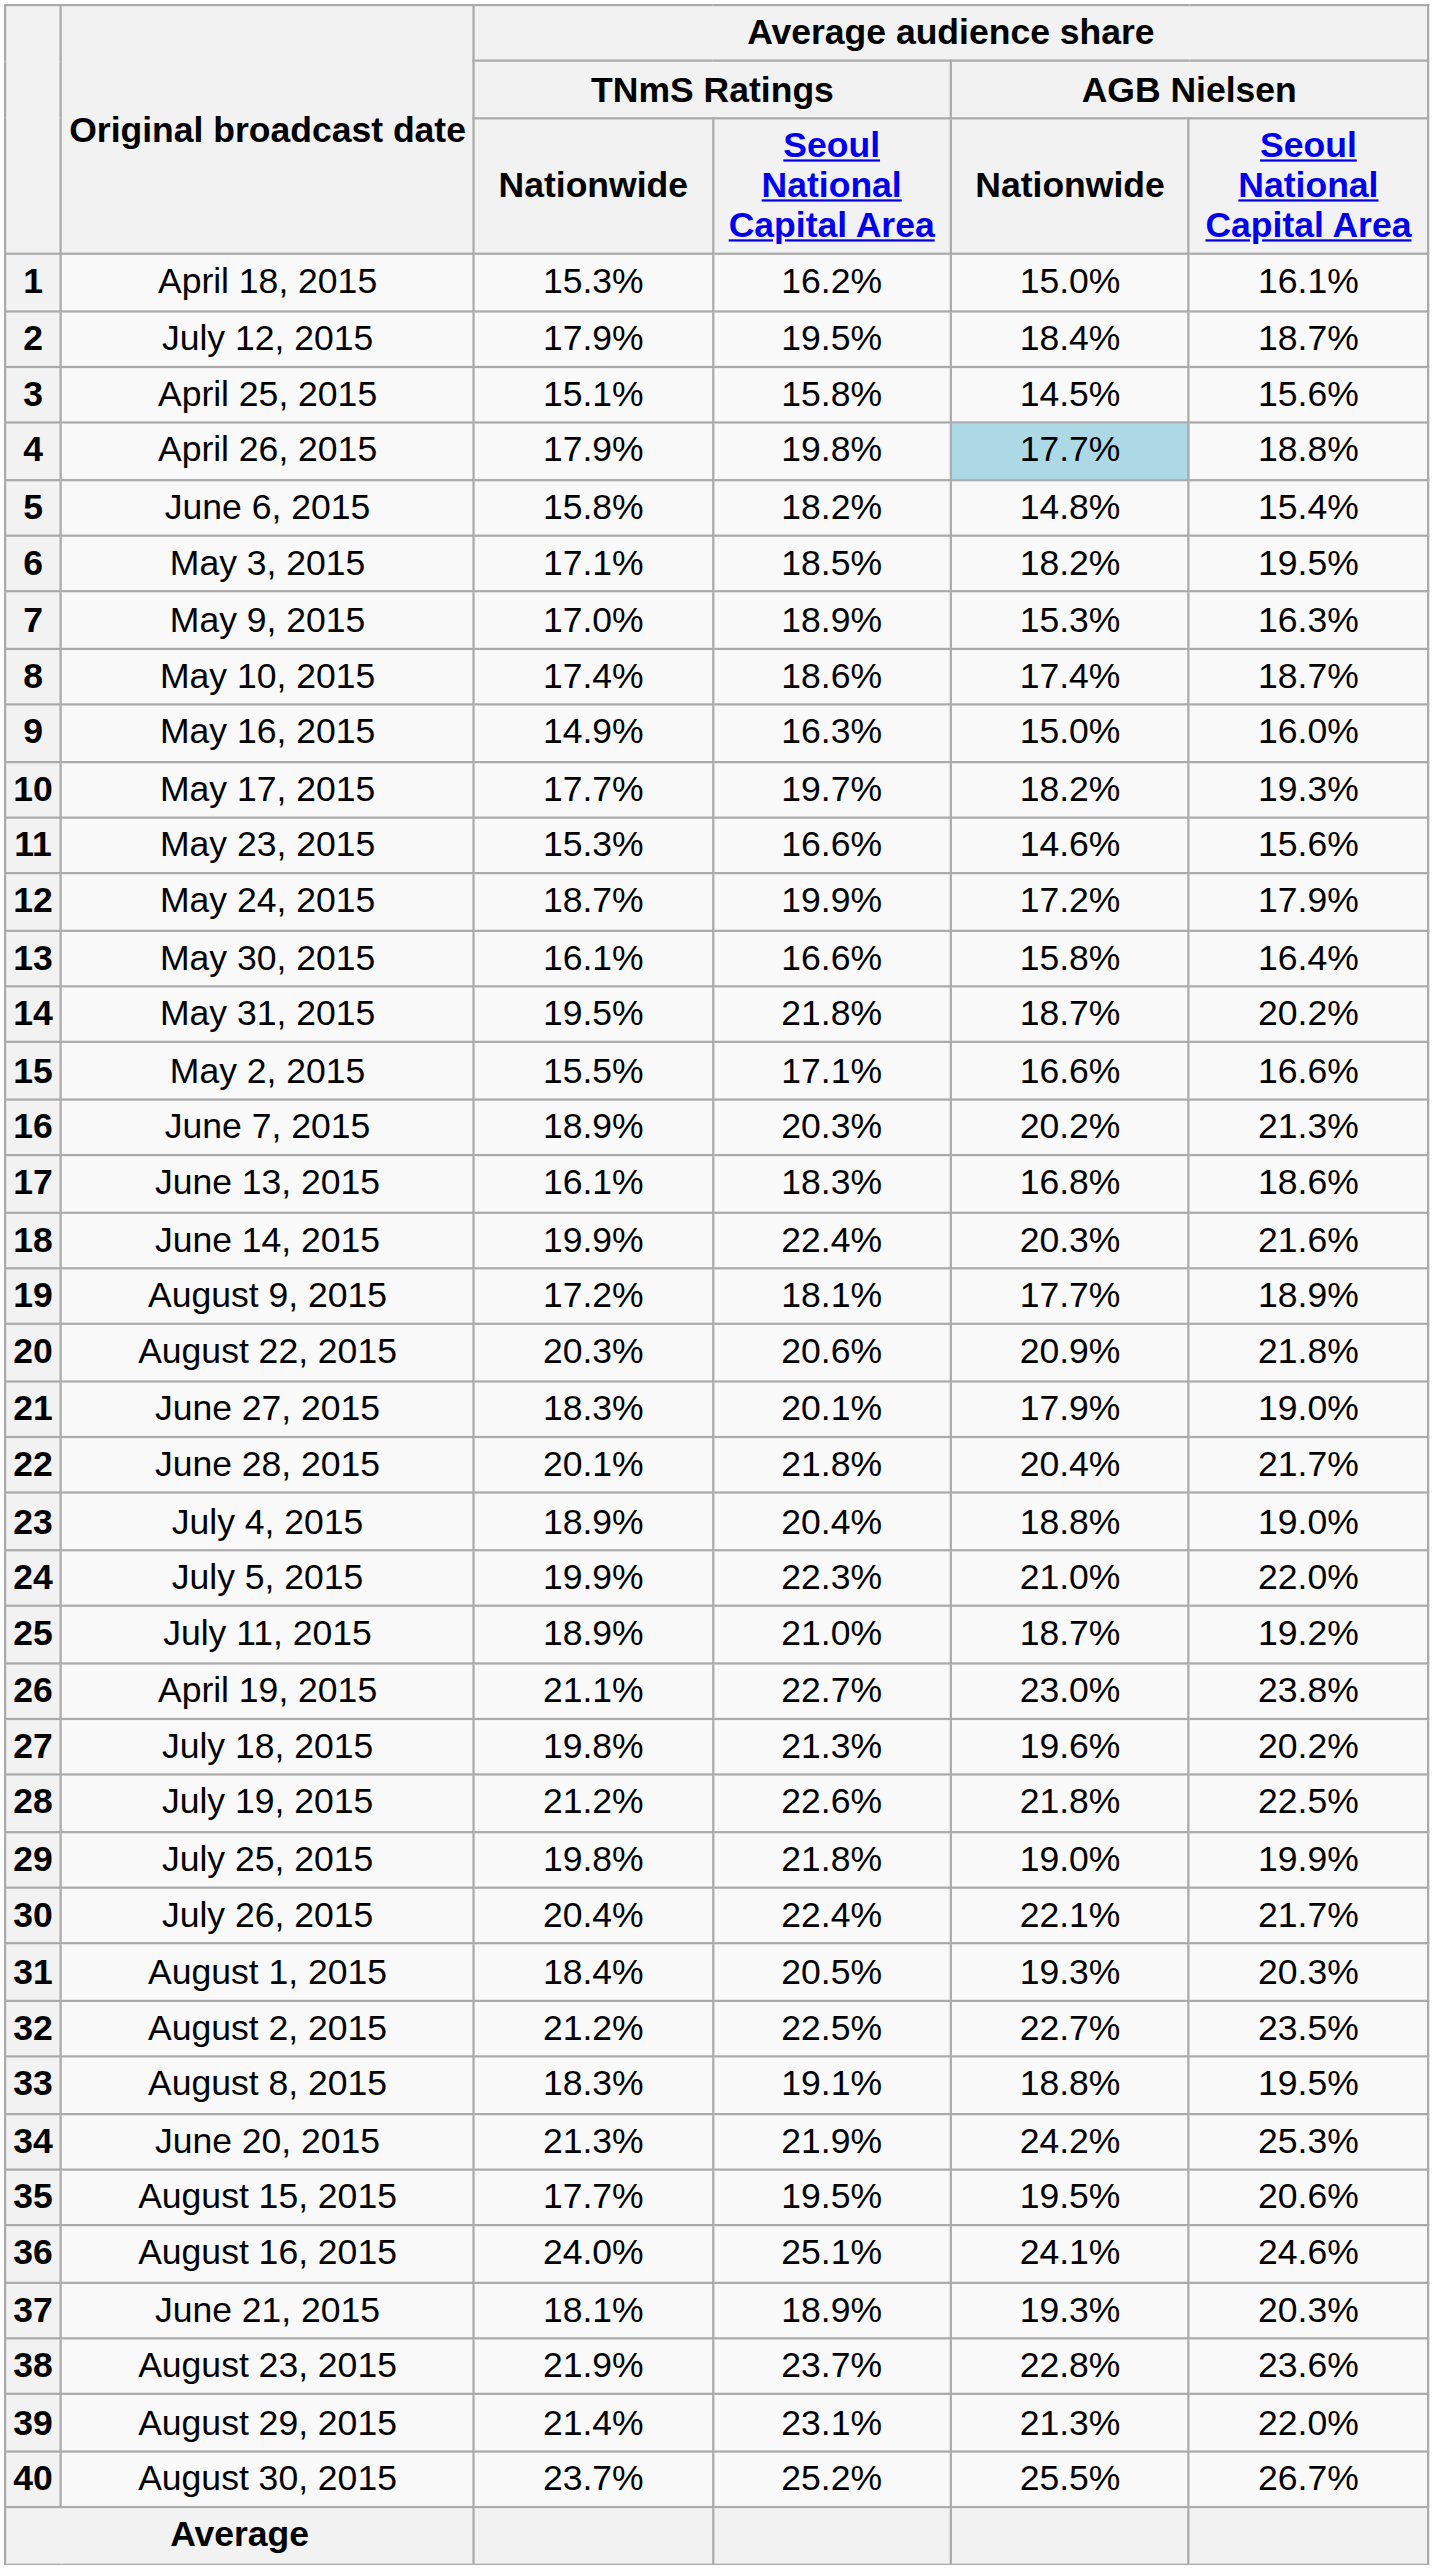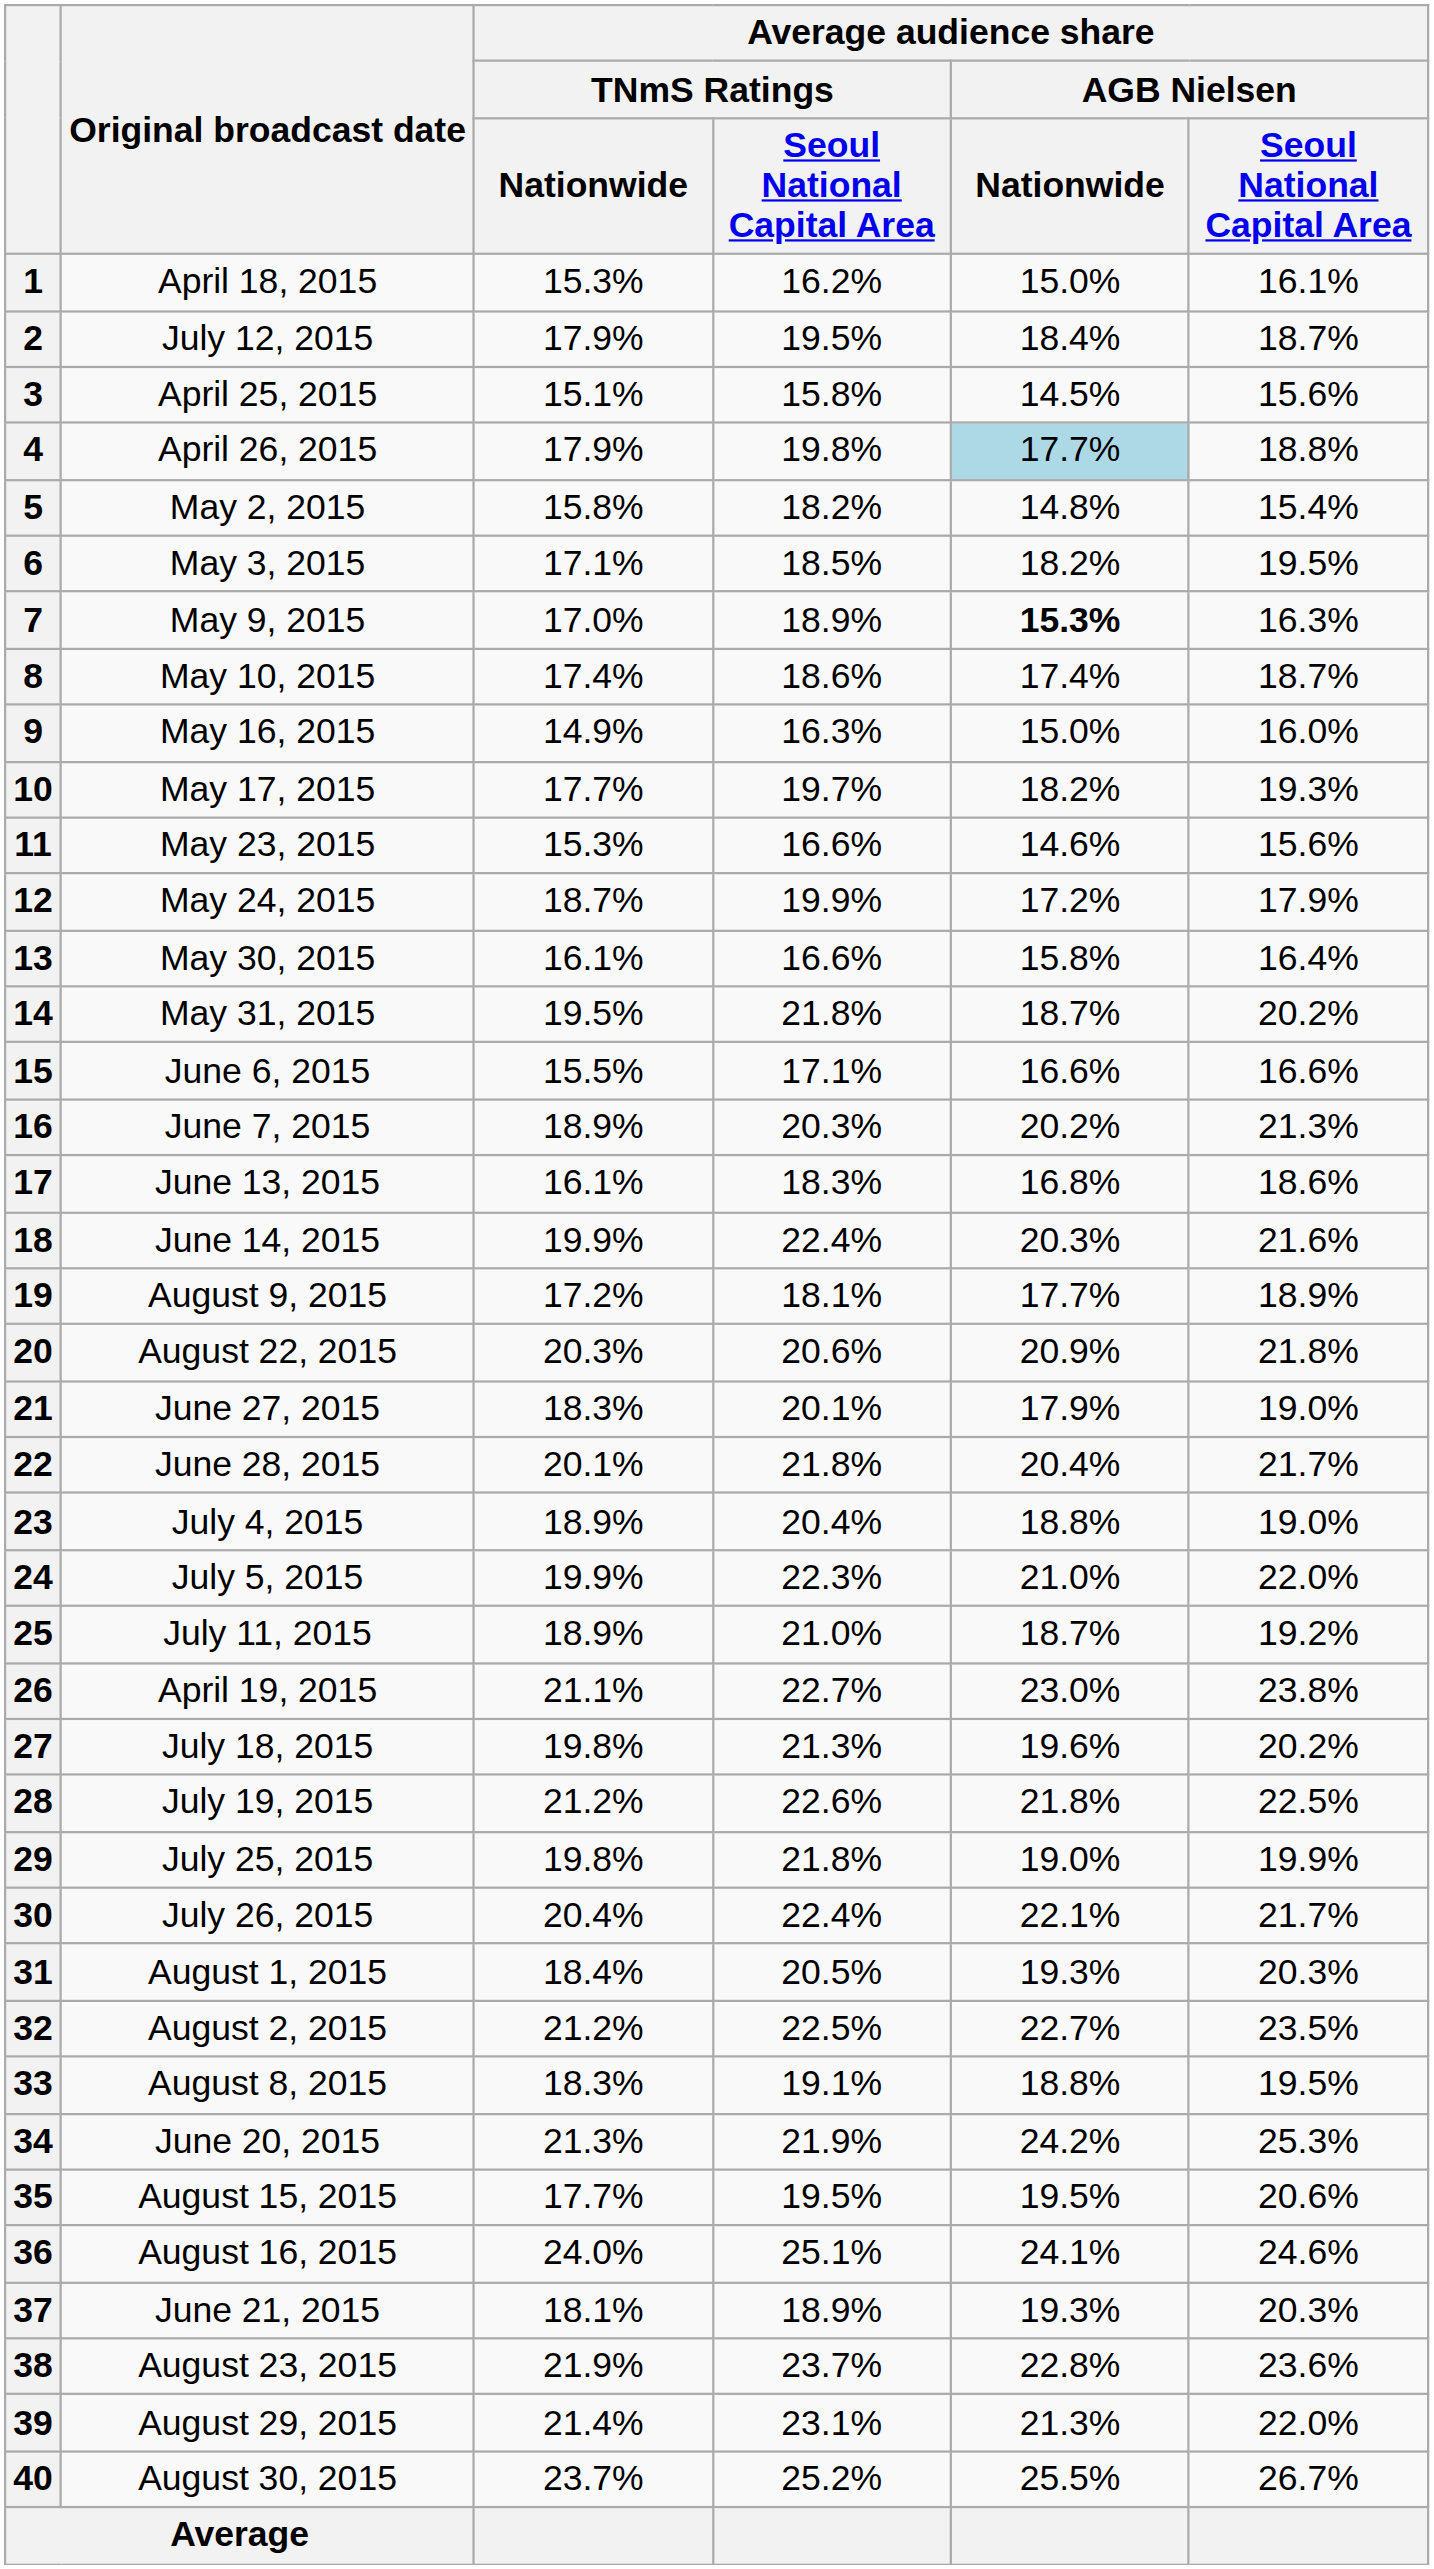 <table class="wikitable" style="text-align:center">
 <tr>
 <th rowspan="3"></th>
 <th rowspan="3">Original broadcast date</th>
 <th colspan="4">Average audience share</th>
 </tr>
 <tr>
 <th colspan="2">TNmS Ratings</th>
 <th colspan="2">AGB Nielsen</th>
 </tr>
 <tr>
 <th width=100>Nationwide</th>
 <th width=100><a href='#'>Seoul National Capital Area</a></th>
 <th width=100>Nationwide</th>
 <th width=100><a href='#'>Seoul National Capital Area</a></th>
 </tr>
 <tr>
 <th>1</th>
 <td>April 18, 2015</td>
 <td>15.3% </td>
 <td>16.2% </td>
 <td>15.0% </td>
 <td>16.1% </td>
 </tr>
 <tr>
 <th>2</th>
 <td>July 12, 2015</td>
 <td>17.9% </td>
 <td>19.5% </td>
 <td>18.4% </td>
 <td>18.7% </td>
 </tr>
 <tr>
 <th>3</th>
 <td>April 25, 2015</td>
 <td>15.1% </td>
 <td>15.8% </td>
 <td>14.5% </td>
 <td>15.6% </td>
 </tr>
 <tr>
 <th>4</th>
 <td>April 26, 2015</td>
 <td>17.9% </td>
 <td>19.8% </td>
 <td style="background: lightblue;">17.7% </td>
 <td>18.8% </td>
 </tr>
 <tr>
 <th>5</th>
-<td>June 6, 2015</td>
+<td>May 2, 2015</td>
 <td>15.8% </td>
 <td>18.2% </td>
 <td>14.8% </td>
 <td>15.4% </td>
 </tr>
 <tr>
 <th>6</th>
 <td>May 3, 2015</td>
 <td>17.1% </td>
 <td>18.5% </td>
 <td>18.2% </td>
 <td>19.5% </td>
 </tr>
 <tr>
 <th>7</th>
 <td>May 9, 2015</td>
 <td>17.0% </td>
 <td>18.9% </td>
-<td>15.3% </td>
+<td><strong>15.3% </strong></td>
 <td>16.3% </td>
 </tr>
 <tr>
 <th>8</th>
 <td>May 10, 2015</td>
 <td>17.4% </td>
 <td>18.6% </td>
 <td>17.4% </td>
 <td>18.7% </td>
 </tr>
 <tr>
 <th>9</th>
 <td>May 16, 2015</td>
 <td>14.9% </td>
 <td>16.3% </td>
 <td>15.0% </td>
 <td>16.0% </td>
 </tr>
 <tr>
 <th>10</th>
 <td>May 17, 2015</td>
 <td>17.7% </td>
 <td>19.7% </td>
 <td>18.2% </td>
 <td>19.3% </td>
 </tr>
 <tr>
 <th>11</th>
 <td>May 23, 2015</td>
 <td>15.3% </td>
 <td>16.6% </td>
 <td>14.6% </td>
 <td>15.6% </td>
 </tr>
 <tr>
 <th>12</th>
 <td>May 24, 2015</td>
 <td>18.7% </td>
 <td>19.9% </td>
 <td>17.2% </td>
 <td>17.9% </td>
 </tr>
 <tr>
 <th>13</th>
 <td>May 30, 2015</td>
 <td>16.1% </td>
 <td>16.6% </td>
 <td>15.8% </td>
 <td>16.4% </td>
 </tr>
 <tr>
 <th>14</th>
 <td>May 31, 2015</td>
 <td>19.5% </td>
 <td>21.8% </td>
 <td>18.7% </td>
 <td>20.2% </td>
 </tr>
 <tr>
 <th>15</th>
-<td>May 2, 2015</td>
+<td>June 6, 2015</td>
 <td>15.5% </td>
 <td>17.1% </td>
 <td>16.6% </td>
 <td>16.6% </td>
 </tr>
 <tr>
 <th>16</th>
 <td>June 7, 2015</td>
 <td>18.9% </td>
 <td>20.3% </td>
 <td>20.2% </td>
 <td>21.3% </td>
 </tr>
 <tr>
 <th>17</th>
 <td>June 13, 2015</td>
 <td>16.1% </td>
 <td>18.3% </td>
 <td>16.8% </td>
 <td>18.6% </td>
 </tr>
 <tr>
 <th>18</th>
 <td>June 14, 2015</td>
 <td>19.9% </td>
 <td>22.4% </td>
 <td>20.3% </td>
 <td>21.6% </td>
 </tr>
 <tr>
 <th>19</th>
 <td>August 9, 2015</td>
 <td>17.2% </td>
 <td>18.1% </td>
 <td>17.7% </td>
 <td>18.9% </td>
 </tr>
 <tr>
 <th>20</th>
 <td>August 22, 2015</td>
 <td>20.3% </td>
 <td>20.6% </td>
 <td>20.9% </td>
 <td>21.8% </td>
 </tr>
 <tr>
 <th>21</th>
 <td>June 27, 2015</td>
 <td>18.3% </td>
 <td>20.1% </td>
 <td>17.9% </td>
 <td>19.0% </td>
 </tr>
 <tr>
 <th>22</th>
 <td>June 28, 2015</td>
 <td>20.1% </td>
 <td>21.8% </td>
 <td>20.4% </td>
 <td>21.7% </td>
 </tr>
 <tr>
 <th>23</th>
 <td>July 4, 2015</td>
 <td>18.9% </td>
 <td>20.4% </td>
 <td>18.8% </td>
 <td>19.0% </td>
 </tr>
 <tr>
 <th>24</th>
 <td>July 5, 2015</td>
 <td>19.9% </td>
 <td>22.3% </td>
 <td>21.0% </td>
 <td>22.0% </td>
 </tr>
 <tr>
 <th>25</th>
 <td>July 11, 2015</td>
 <td>18.9% </td>
 <td>21.0% </td>
 <td>18.7% </td>
 <td>19.2% </td>
 </tr>
 <tr>
 <th>26</th>
 <td>April 19, 2015</td>
 <td>21.1% </td>
 <td>22.7% </td>
 <td>23.0% </td>
 <td>23.8% </td>
 </tr>
 <tr>
 <th>27</th>
 <td>July 18, 2015</td>
 <td>19.8% </td>
 <td>21.3% </td>
 <td>19.6% </td>
 <td>20.2% </td>
 </tr>
 <tr>
 <th>28</th>
 <td>July 19, 2015</td>
 <td>21.2% </td>
 <td>22.6% </td>
 <td>21.8% </td>
 <td>22.5% </td>
 </tr>
 <tr>
 <th>29</th>
 <td>July 25, 2015</td>
 <td>19.8% </td>
 <td>21.8% </td>
 <td>19.0% </td>
 <td>19.9% </td>
 </tr>
 <tr>
 <th>30</th>
 <td>July 26, 2015</td>
 <td>20.4% </td>
 <td>22.4% </td>
 <td>22.1% </td>
 <td>21.7% </td>
 </tr>
 <tr>
 <th>31</th>
 <td>August 1, 2015</td>
 <td>18.4% </td>
 <td>20.5% </td>
 <td>19.3% </td>
 <td>20.3% </td>
 </tr>
 <tr>
 <th>32</th>
 <td>August 2, 2015</td>
 <td>21.2% </td>
 <td>22.5% </td>
 <td>22.7% </td>
 <td>23.5% </td>
 </tr>
 <tr>
 <th>33</th>
 <td>August 8, 2015</td>
 <td>18.3% </td>
 <td>19.1% </td>
 <td>18.8% </td>
 <td>19.5% </td>
 </tr>
 <tr>
 <th>34</th>
 <td>June 20, 2015</td>
 <td>21.3% </td>
 <td>21.9% </td>
 <td>24.2% </td>
 <td>25.3% </td>
 </tr>
 <tr>
 <th>35</th>
 <td>August 15, 2015</td>
 <td>17.7% </td>
 <td>19.5% </td>
 <td>19.5% </td>
 <td>20.6% </td>
 </tr>
 <tr>
 <th>36</th>
 <td>August 16, 2015</td>
 <td>24.0% </td>
 <td>25.1% </td>
 <td>24.1% </td>
 <td>24.6% </td>
 </tr>
 <tr>
 <th>37</th>
 <td>June 21, 2015</td>
 <td>18.1% </td>
 <td>18.9% </td>
 <td>19.3% </td>
 <td>20.3% </td>
 </tr>
 <tr>
 <th>38</th>
 <td>August 23, 2015</td>
 <td>21.9% </td>
 <td>23.7% </td>
 <td>22.8% </td>
 <td>23.6% </td>
 </tr>
 <tr>
 <th>39</th>
 <td>August 29, 2015</td>
 <td>21.4% </td>
 <td>23.1% </td>
 <td>21.3% </td>
 <td>22.0% </td>
 </tr>
 <tr>
 <th>40</th>
 <td>August 30, 2015</td>
 <td>23.7% </td>
 <td>25.2% </td>
 <td>25.5% </td>
 <td>26.7% </td>
 </tr>
 <tr>
 <th colspan=2>Average</th>
 <th></th>
 <th></th>
 <th></th>
 <th></th>
 </tr>
 </table>
